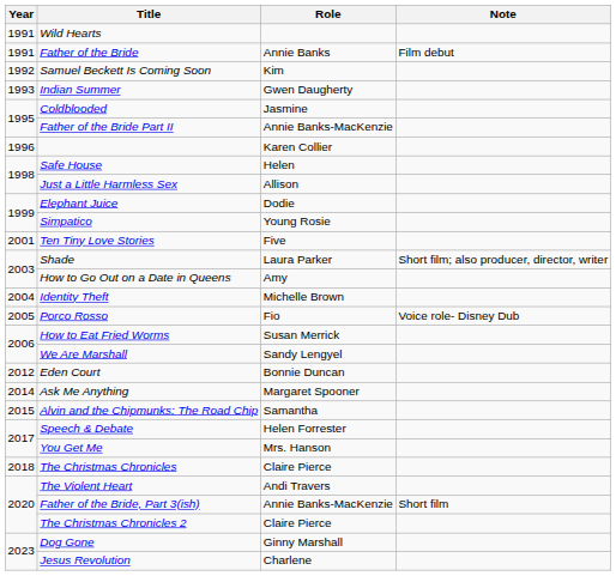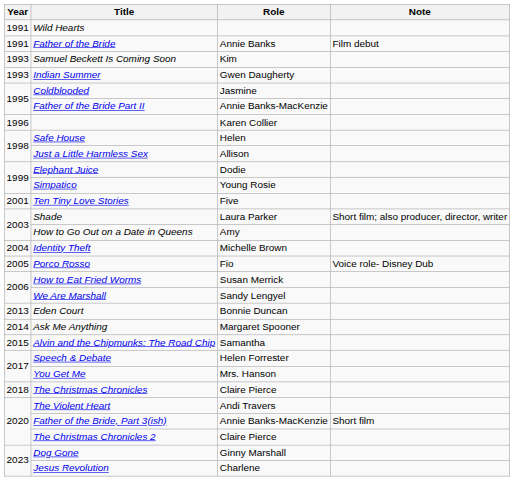 <table class="wikitable sortable">
 <tr m>
 <th>Year</th>
 <th>Title</th>
 <th>Role</th>
 <th class="unsortable">Note</th>
 </tr>
 <tr>
 <td>1991</td>
 <td><em>Wild Hearts</em></td>
 <td></td>
 <td></td>
 </tr>
 <tr>
 <td>1991</td>
 <td><em><a href='#'>Father of the Bride</a></em></td>
 <td>Annie Banks</td>
 <td>Film debut</td>
 </tr>
 <tr>
-<td>1992</td>
+<td>1993</td>
 <td><em>Samuel Beckett Is Coming Soon</em></td>
 <td>Kim</td>
 <td></td>
 </tr>
 <tr>
 <td>1993</td>
 <td><em><a href='#'>Indian Summer</a></em></td>
 <td>Gwen Daugherty</td>
 <td></td>
 </tr>
 <tr>
 <td rowspan="2">1995</td>
 <td><em><a href='#'>Coldblooded</a></em></td>
 <td>Jasmine</td>
 <td></td>
 </tr>
 <tr>
 <td><em><a href='#'>Father of the Bride Part II</a></em></td>
 <td>Annie Banks-MacKenzie</td>
 <td></td>
 </tr>
 <tr>
 <td>1996</td>
 <td><em></em></td>
 <td>Karen Collier</td>
 <td></td>
 </tr>
 <tr>
 <td rowspan="2">1998</td>
 <td><em><a href='#'>Safe House</a></em></td>
 <td>Helen</td>
 <td></td>
 </tr>
 <tr>
 <td><em><a href='#'>Just a Little Harmless Sex</a></em></td>
 <td>Allison</td>
 <td></td>
 </tr>
 <tr>
 <td rowspan="2">1999</td>
 <td><em><a href='#'>Elephant Juice</a></em></td>
 <td>Dodie</td>
 <td></td>
 </tr>
 <tr>
 <td><em><a href='#'>Simpatico</a></em></td>
 <td>Young Rosie</td>
 <td></td>
 </tr>
 <tr>
 <td>2001</td>
 <td><em><a href='#'>Ten Tiny Love Stories</a></em></td>
 <td>Five</td>
 <td></td>
 </tr>
 <tr>
 <td rowspan="2">2003</td>
 <td><em>Shade</em></td>
 <td>Laura Parker</td>
 <td>Short film; also producer, director, writer</td>
 </tr>
 <tr>
 <td><em>How to Go Out on a Date in Queens</em></td>
 <td>Amy</td>
 <td></td>
 </tr>
 <tr>
 <td>2004</td>
 <td><em><a href='#'>Identity Theft</a></em></td>
 <td>Michelle Brown</td>
 <td></td>
 </tr>
 <tr>
 <td>2005</td>
 <td><em><a href='#'>Porco Rosso</a></em></td>
 <td>Fio</td>
 <td>Voice role- Disney Dub</td>
 </tr>
 <tr>
 <td rowspan="2">2006</td>
 <td><em><a href='#'>How to Eat Fried Worms</a></em></td>
 <td>Susan Merrick</td>
 <td></td>
 </tr>
 <tr>
 <td><em><a href='#'>We Are Marshall</a></em></td>
 <td>Sandy Lengyel</td>
 <td></td>
 </tr>
 <tr>
-<td>2012</td>
+<td>2013</td>
 <td><em>Eden Court</em></td>
 <td>Bonnie Duncan</td>
 <td></td>
 </tr>
 <tr>
 <td>2014</td>
 <td><em>Ask Me Anything</em></td>
 <td>Margaret Spooner</td>
 <td></td>
 </tr>
 <tr>
 <td>2015</td>
 <td><em><a href='#'>Alvin and the Chipmunks: The Road Chip</a></em></td>
 <td>Samantha</td>
 <td></td>
 </tr>
 <tr>
 <td rowspan="2">2017</td>
 <td><em><a href='#'>Speech & Debate</a></em></td>
 <td>Helen Forrester</td>
 <td></td>
 </tr>
 <tr>
 <td><em><a href='#'>You Get Me</a></em></td>
 <td>Mrs. Hanson</td>
 <td></td>
 </tr>
 <tr>
 <td>2018</td>
 <td><em><a href='#'>The Christmas Chronicles</a></em></td>
 <td>Claire Pierce</td>
 <td></td>
 </tr>
 <tr>
 <td rowspan="3">2020</td>
 <td><em><a href='#'>The Violent Heart</a></em></td>
 <td>Andi Travers</td>
 <td></td>
 </tr>
 <tr>
 <td><em><a href='#'>Father of the Bride, Part 3(ish)</a></em></td>
 <td>Annie Banks-MacKenzie</td>
 <td>Short film</td>
 </tr>
 <tr>
 <td><em><a href='#'>The Christmas Chronicles 2</a></em></td>
 <td>Claire Pierce</td>
 <td></td>
 </tr>
 <tr>
 <td rowspan="2">2023</td>
 <td><em><a href='#'>Dog Gone</a></em></td>
 <td>Ginny Marshall</td>
 <td></td>
 </tr>
 <tr>
 <td><em><a href='#'>Jesus Revolution</a></em></td>
 <td>Charlene</td>
 <td></td>
 </tr>
 </table>
